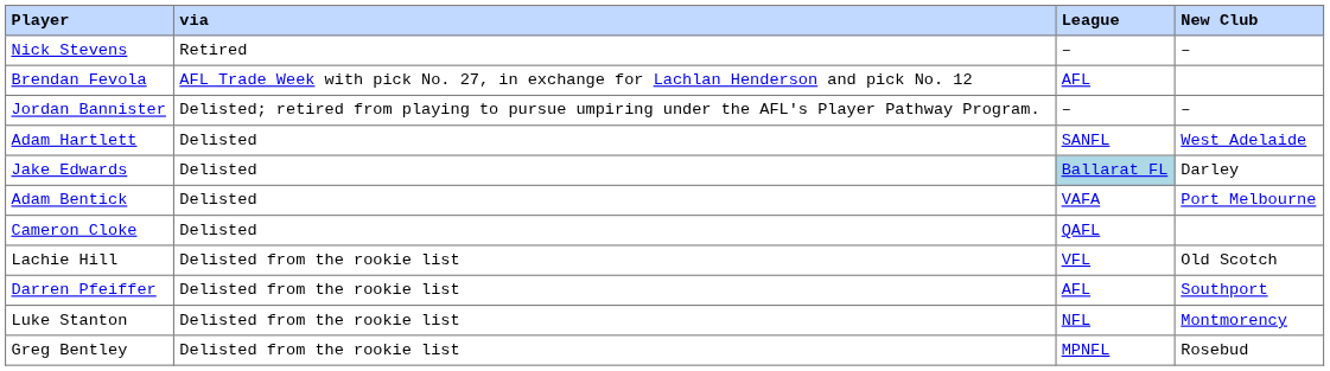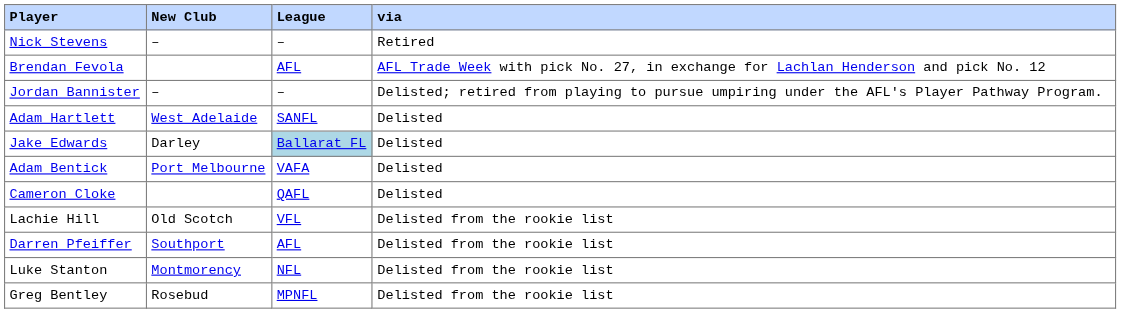 <table border="1" cellpadding="4" cellspacing="0"  style="text-align:left; font-size:95%; border-collapse:collapse; width:80%;">
 <tr style="background:#C1D8FF;">
 <th>Player</th>
+<th>New Club</th>
+<th>League</th>
 <th>via</th>
-<th>League</th>
-<th>New Club</th>
 </tr>
 <tr>
 <td> <a href='#'>Nick Stevens</a></td>
-<td>Retired</td>
 <td>–</td>
 <td>–</td>
+<td>Retired</td>
 </tr>
 <tr>
 <td> <a href='#'>Brendan Fevola</a></td>
+<td></td>
+<td><a href='#'>AFL</a></td>
 <td><a href='#'>AFL Trade Week</a> with pick No. 27, in exchange for <a href='#'>Lachlan Henderson</a> and pick No. 12</td>
-<td><a href='#'>AFL</a></td>
-<td></td>
 </tr>
 <tr>
 <td> <a href='#'>Jordan Bannister</a></td>
-<td>Delisted; retired from playing to pursue umpiring under the AFL's Player Pathway Program.</td>
 <td>–</td>
 <td>–</td>
+<td>Delisted; retired from playing to pursue umpiring under the AFL's Player Pathway Program.</td>
 </tr>
 <tr>
 <td> <a href='#'>Adam Hartlett</a></td>
+<td><a href='#'>West Adelaide</a></td>
+<td><a href='#'>SANFL</a></td>
 <td>Delisted</td>
-<td><a href='#'>SANFL</a></td>
-<td><a href='#'>West Adelaide</a></td>
 </tr>
 <tr>
 <td> <a href='#'>Jake Edwards</a></td>
+<td>Darley</td>
+<td style="background: lightblue;"><a href='#'>Ballarat FL</a></td>
 <td>Delisted</td>
-<td style="background: lightblue;"><a href='#'>Ballarat FL</a></td>
-<td>Darley</td>
 </tr>
 <tr>
 <td> <a href='#'>Adam Bentick</a></td>
+<td><a href='#'>Port Melbourne</a></td>
+<td><a href='#'>VAFA</a></td>
 <td>Delisted</td>
-<td><a href='#'>VAFA</a></td>
-<td><a href='#'>Port Melbourne</a></td>
 </tr>
 <tr>
 <td> <a href='#'>Cameron Cloke</a></td>
+<td></td>
+<td><a href='#'>QAFL</a></td>
 <td>Delisted</td>
-<td><a href='#'>QAFL</a></td>
-<td></td>
 </tr>
 <tr>
 <td> Lachie Hill</td>
+<td>Old Scotch</td>
+<td><a href='#'>VFL</a></td>
 <td>Delisted from the rookie list</td>
-<td><a href='#'>VFL</a></td>
-<td>Old Scotch</td>
 </tr>
 <tr>
 <td> <a href='#'>Darren Pfeiffer</a></td>
+<td><a href='#'>Southport</a></td>
+<td><a href='#'>AFL</a></td>
 <td>Delisted from the rookie list</td>
-<td><a href='#'>AFL</a></td>
-<td><a href='#'>Southport</a></td>
 </tr>
 <tr>
 <td> Luke Stanton</td>
+<td><a href='#'>Montmorency</a></td>
+<td><a href='#'>NFL</a></td>
 <td>Delisted from the rookie list</td>
-<td><a href='#'>NFL</a></td>
-<td><a href='#'>Montmorency</a></td>
 </tr>
 <tr>
 <td> Greg Bentley</td>
+<td>Rosebud</td>
+<td><a href='#'>MPNFL</a></td>
 <td>Delisted from the rookie list</td>
-<td><a href='#'>MPNFL</a></td>
-<td>Rosebud</td>
 </tr>
 </table>
